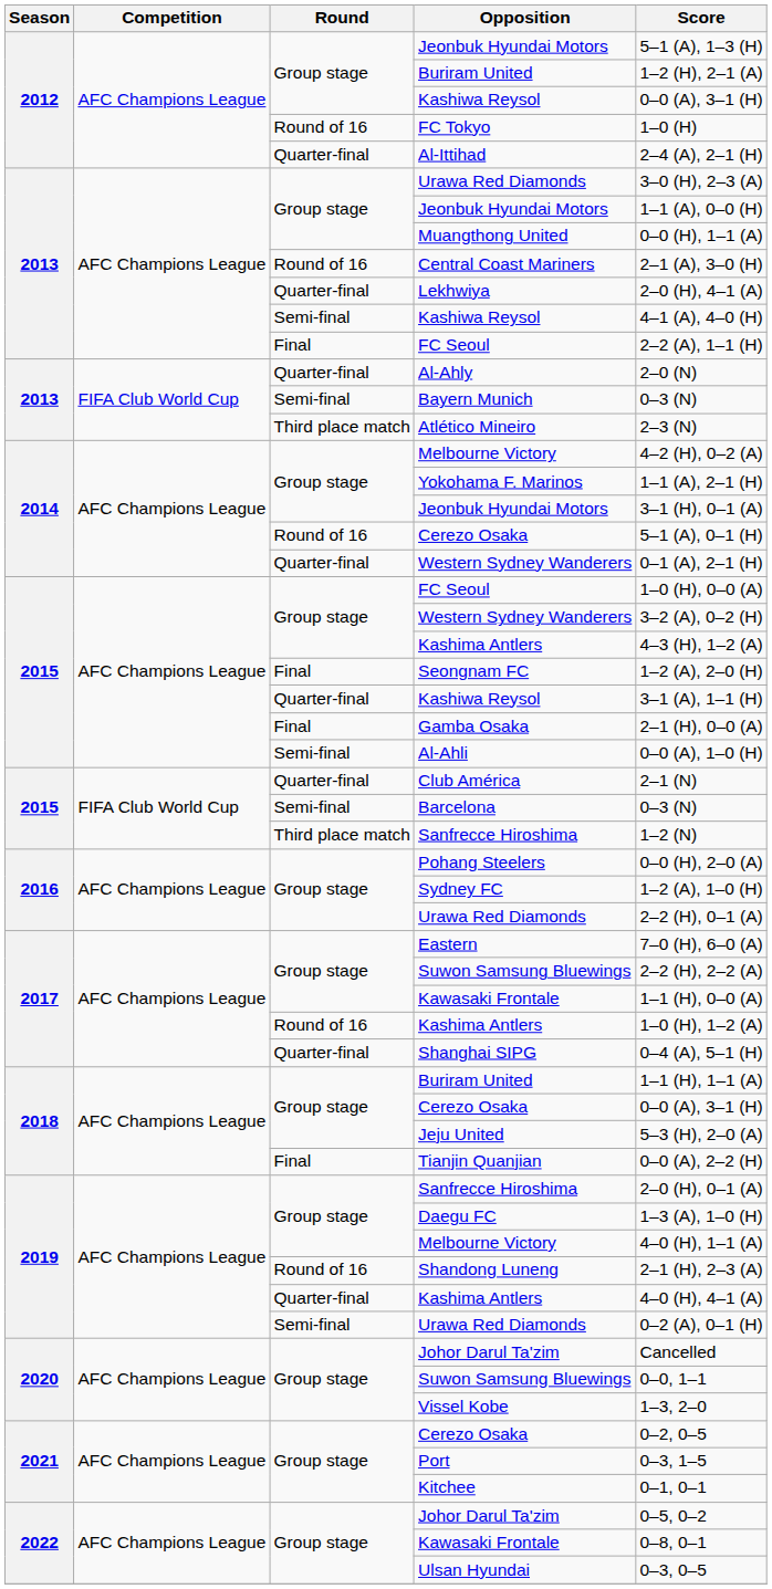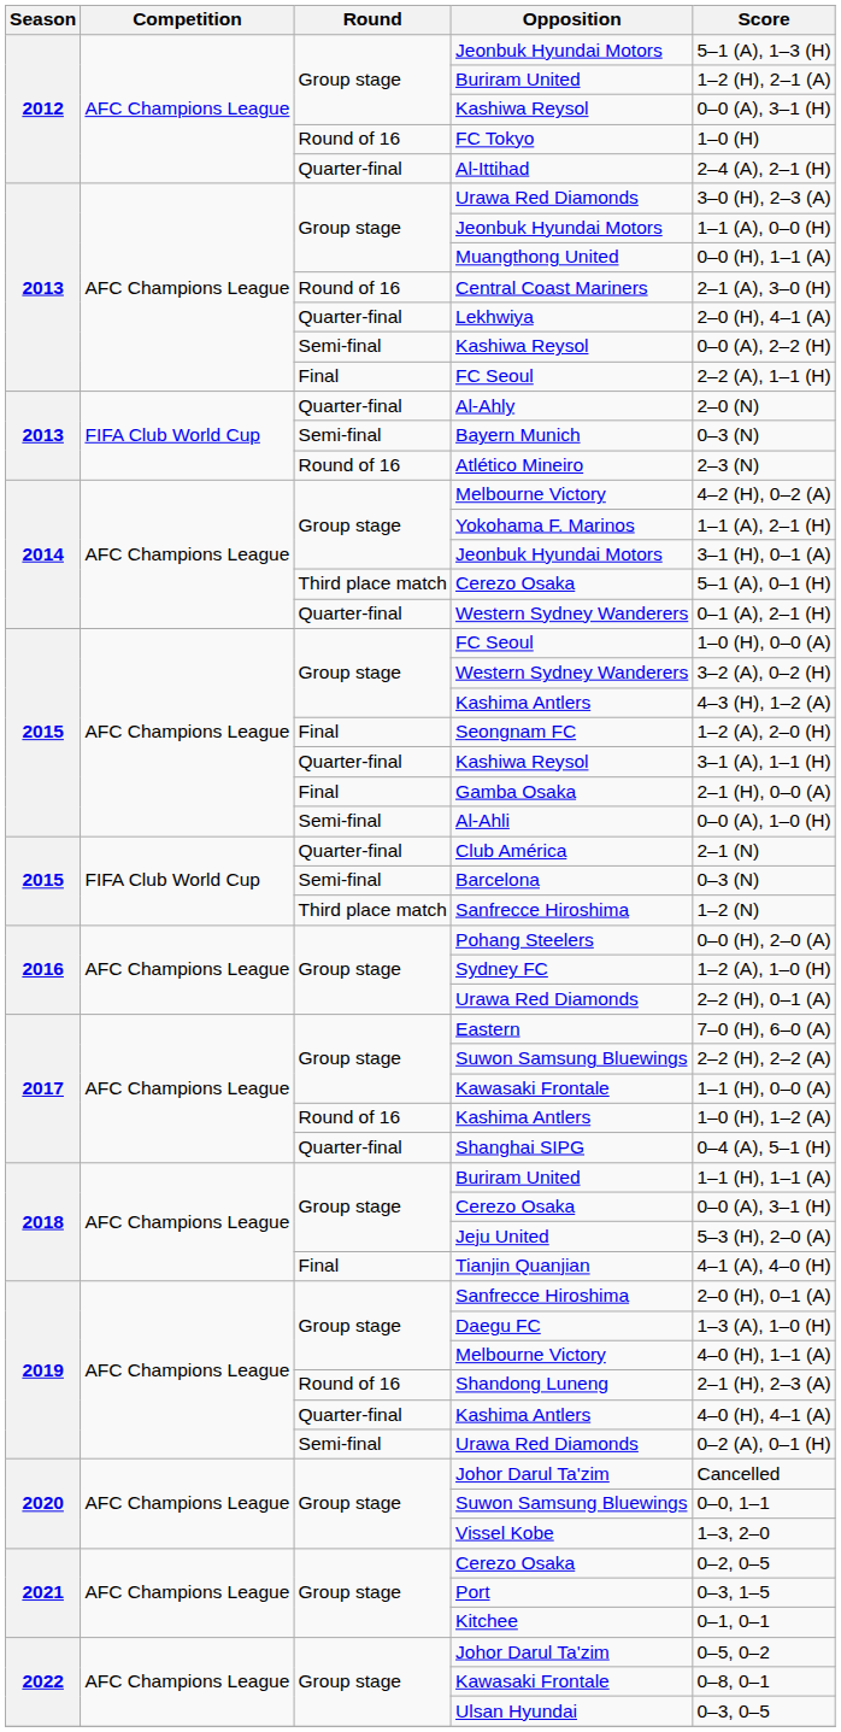 <table class="wikitable plainrowheaders">
 <tr>
 <th scope="col">Season</th>
 <th scope="col">Competition</th>
 <th scope="col">Round</th>
 <th scope="col">Opposition</th>
 <th scope="col">Score</th>
 </tr>
 <tr>
 <th rowspan="5" scope="row" style="text-align:center"><a href='#'>2012</a></th>
 <td rowspan="5"><a href='#'>AFC Champions League</a></td>
 <td rowspan="3">Group stage</td>
 <td> <a href='#'>Jeonbuk Hyundai Motors</a></td>
 <td>5–1 (A), 1–3 (H)</td>
 </tr>
 <tr>
 <td> <a href='#'>Buriram United</a></td>
 <td>1–2 (H), 2–1 (A)</td>
 </tr>
 <tr>
 <td> <a href='#'>Kashiwa Reysol</a></td>
 <td>0–0 (A), 3–1 (H)</td>
 </tr>
 <tr>
 <td>Round of 16</td>
 <td> <a href='#'>FC Tokyo</a></td>
 <td>1–0 (H)</td>
 </tr>
 <tr>
 <td>Quarter-final</td>
 <td> <a href='#'>Al-Ittihad</a></td>
 <td>2–4 (A), 2–1 (H)</td>
 </tr>
 <tr>
 <th rowspan="7" scope="row" style="text-align:center"><a href='#'>2013</a></th>
 <td rowspan="7">AFC Champions League</td>
 <td rowspan="3">Group stage</td>
 <td> <a href='#'>Urawa Red Diamonds</a></td>
 <td>3–0 (H), 2–3 (A)</td>
 </tr>
 <tr>
 <td> <a href='#'>Jeonbuk Hyundai Motors</a></td>
 <td>1–1 (A), 0–0 (H)</td>
 </tr>
 <tr>
 <td> <a href='#'>Muangthong United</a></td>
 <td>0–0 (H), 1–1 (A)</td>
 </tr>
 <tr>
 <td>Round of 16</td>
 <td> <a href='#'>Central Coast Mariners</a></td>
 <td>2–1 (A), 3–0 (H)</td>
 </tr>
 <tr>
 <td>Quarter-final</td>
 <td> <a href='#'>Lekhwiya</a></td>
 <td>2–0 (H), 4–1 (A)</td>
 </tr>
 <tr>
 <td>Semi-final</td>
 <td> <a href='#'>Kashiwa Reysol</a></td>
-<td>4–1 (A), 4–0 (H)</td>
+<td>0–0 (A), 2–2 (H)</td>
 </tr>
 <tr>
 <td>Final</td>
 <td> <a href='#'>FC Seoul</a></td>
 <td>2–2 (A), 1–1 (H)</td>
 </tr>
 <tr>
 <th rowspan="3" scope="row" style="text-align:center"><a href='#'>2013</a></th>
 <td rowspan="3"><a href='#'>FIFA Club World Cup</a></td>
 <td>Quarter-final</td>
 <td> <a href='#'>Al-Ahly</a></td>
 <td>2–0 (N)</td>
 </tr>
 <tr>
 <td>Semi-final</td>
 <td> <a href='#'>Bayern Munich</a></td>
 <td>0–3 (N)</td>
 </tr>
 <tr>
-<td>Third place match</td>
+<td>Round of 16</td>
 <td> <a href='#'>Atlético Mineiro</a></td>
 <td>2–3 (N)</td>
 </tr>
 <tr>
 <th rowspan="5" scope="row" style="text-align:center"><a href='#'>2014</a></th>
 <td rowspan="5">AFC Champions League</td>
 <td rowspan="3">Group stage</td>
 <td> <a href='#'>Melbourne Victory</a></td>
 <td>4–2 (H), 0–2 (A)</td>
 </tr>
 <tr>
 <td> <a href='#'>Yokohama F. Marinos</a></td>
 <td>1–1 (A), 2–1 (H)</td>
 </tr>
 <tr>
 <td> <a href='#'>Jeonbuk Hyundai Motors</a></td>
 <td>3–1 (H), 0–1 (A)</td>
 </tr>
 <tr>
-<td>Round of 16</td>
+<td>Third place match</td>
 <td> <a href='#'>Cerezo Osaka</a></td>
 <td>5–1 (A), 0–1 (H)</td>
 </tr>
 <tr>
 <td>Quarter-final</td>
 <td> <a href='#'>Western Sydney Wanderers</a></td>
 <td>0–1 (A), 2–1 (H)</td>
 </tr>
 <tr>
 <th rowspan="7" scope="row" style="text-align:center"><a href='#'>2015</a></th>
 <td rowspan="7">AFC Champions League</td>
 <td rowspan="3">Group stage</td>
 <td> <a href='#'>FC Seoul</a></td>
 <td>1–0 (H), 0–0 (A)</td>
 </tr>
 <tr>
 <td> <a href='#'>Western Sydney Wanderers</a></td>
 <td>3–2 (A), 0–2 (H)</td>
 </tr>
 <tr>
 <td> <a href='#'>Kashima Antlers</a></td>
 <td>4–3 (H), 1–2 (A)</td>
 </tr>
 <tr>
 <td>Final</td>
 <td> <a href='#'>Seongnam FC</a></td>
 <td>1–2 (A), 2–0 (H)</td>
 </tr>
 <tr>
 <td>Quarter-final</td>
 <td> <a href='#'>Kashiwa Reysol</a></td>
 <td>3–1 (A), 1–1 (H)</td>
 </tr>
 <tr>
 <td>Final</td>
 <td> <a href='#'>Gamba Osaka</a></td>
 <td>2–1 (H), 0–0 (A)</td>
 </tr>
 <tr>
 <td>Semi-final</td>
 <td> <a href='#'>Al-Ahli</a></td>
 <td>0–0 (A), 1–0 (H)</td>
 </tr>
 <tr>
 <th rowspan="3" scope="row" style="text-align:center"><a href='#'>2015</a></th>
 <td rowspan="3">FIFA Club World Cup</td>
 <td>Quarter-final</td>
 <td> <a href='#'>Club América</a></td>
 <td>2–1 (N)</td>
 </tr>
 <tr>
 <td>Semi-final</td>
 <td> <a href='#'>Barcelona</a></td>
 <td>0–3 (N)</td>
 </tr>
 <tr>
 <td>Third place match</td>
 <td> <a href='#'>Sanfrecce Hiroshima</a></td>
 <td>1–2 (N)</td>
 </tr>
 <tr>
 <th rowspan="3" scope="row" style="text-align:center"><a href='#'>2016</a></th>
 <td rowspan="3">AFC Champions League</td>
 <td rowspan="3">Group stage</td>
 <td> <a href='#'>Pohang Steelers</a></td>
 <td>0–0 (H), 2–0 (A)</td>
 </tr>
 <tr>
 <td> <a href='#'>Sydney FC</a></td>
 <td>1–2 (A), 1–0 (H)</td>
 </tr>
 <tr>
 <td> <a href='#'>Urawa Red Diamonds</a></td>
 <td>2–2 (H), 0–1 (A)</td>
 </tr>
 <tr>
 <th rowspan="5" scope="row" style="text-align:center"><a href='#'>2017</a></th>
 <td rowspan="5">AFC Champions League</td>
 <td rowspan="3">Group stage</td>
 <td> <a href='#'>Eastern</a></td>
 <td>7–0 (H), 6–0 (A)</td>
 </tr>
 <tr>
 <td> <a href='#'>Suwon Samsung Bluewings</a></td>
 <td>2–2 (H), 2–2 (A)</td>
 </tr>
 <tr>
 <td> <a href='#'>Kawasaki Frontale</a></td>
 <td>1–1 (H), 0–0 (A)</td>
 </tr>
 <tr>
 <td>Round of 16</td>
 <td> <a href='#'>Kashima Antlers</a></td>
 <td>1–0 (H), 1–2 (A)</td>
 </tr>
 <tr>
 <td>Quarter-final</td>
 <td> <a href='#'>Shanghai SIPG</a></td>
 <td>0–4 (A), 5–1 (H)</td>
 </tr>
 <tr>
 <th rowspan="4" scope="row" style="text-align:center"><a href='#'>2018</a></th>
 <td rowspan="4">AFC Champions League</td>
 <td rowspan="3">Group stage</td>
 <td> <a href='#'>Buriram United</a></td>
 <td>1–1 (H), 1–1 (A)</td>
 </tr>
 <tr>
 <td> <a href='#'>Cerezo Osaka</a></td>
 <td>0–0 (A), 3–1 (H)</td>
 </tr>
 <tr>
 <td> <a href='#'>Jeju United</a></td>
 <td>5–3 (H), 2–0 (A)</td>
 </tr>
 <tr>
 <td>Final</td>
 <td> <a href='#'>Tianjin Quanjian</a></td>
-<td>0–0 (A), 2–2 (H)</td>
+<td>4–1 (A), 4–0 (H)</td>
 </tr>
 <tr>
 <th rowspan="6" scope="row" style="text-align:center"><a href='#'>2019</a></th>
 <td rowspan="6">AFC Champions League</td>
 <td rowspan="3">Group stage</td>
 <td> <a href='#'>Sanfrecce Hiroshima</a></td>
 <td>2–0 (H), 0–1 (A)</td>
 </tr>
 <tr>
 <td> <a href='#'>Daegu FC</a></td>
 <td>1–3 (A), 1–0 (H)</td>
 </tr>
 <tr>
 <td> <a href='#'>Melbourne Victory</a></td>
 <td>4–0 (H), 1–1 (A)</td>
 </tr>
 <tr>
 <td>Round of 16</td>
 <td> <a href='#'>Shandong Luneng</a></td>
 <td>2–1 (H), 2–3 (A)</td>
 </tr>
 <tr>
 <td>Quarter-final</td>
 <td> <a href='#'>Kashima Antlers</a></td>
 <td>4–0 (H), 4–1 (A)</td>
 </tr>
 <tr>
 <td>Semi-final</td>
 <td> <a href='#'>Urawa Red Diamonds</a></td>
 <td>0–2 (A), 0–1 (H)</td>
 </tr>
 <tr>
 <th rowspan="3" scope="row" style="text-align:center"><a href='#'>2020</a></th>
 <td rowspan="3">AFC Champions League</td>
 <td rowspan="3">Group stage</td>
 <td> <a href='#'>Johor Darul Ta'zim</a></td>
 <td>Cancelled</td>
 </tr>
 <tr>
 <td> <a href='#'>Suwon Samsung Bluewings</a></td>
 <td>0–0, 1–1</td>
 </tr>
 <tr>
 <td> <a href='#'>Vissel Kobe</a></td>
 <td>1–3, 2–0</td>
 </tr>
 <tr>
 <th rowspan="3" scope="row" style="text-align:center"><a href='#'>2021</a></th>
 <td rowspan="3">AFC Champions League</td>
 <td rowspan="3">Group stage</td>
 <td> <a href='#'>Cerezo Osaka</a></td>
 <td>0–2, 0–5</td>
 </tr>
 <tr>
 <td> <a href='#'>Port</a></td>
 <td>0–3, 1–5</td>
 </tr>
 <tr>
 <td> <a href='#'>Kitchee</a></td>
 <td>0–1, 0–1</td>
 </tr>
 <tr>
 <th rowspan="3" scope="row" style="text-align:center"><a href='#'>2022</a></th>
 <td rowspan="3">AFC Champions League</td>
 <td rowspan="3">Group stage</td>
 <td> <a href='#'>Johor Darul Ta'zim</a></td>
 <td>0–5, 0–2</td>
 </tr>
 <tr>
 <td> <a href='#'>Kawasaki Frontale</a></td>
 <td>0–8, 0–1</td>
 </tr>
 <tr>
 <td> <a href='#'>Ulsan Hyundai</a></td>
 <td>0–3, 0–5</td>
 </tr>
 <tr>
 </tr>
 </table>
